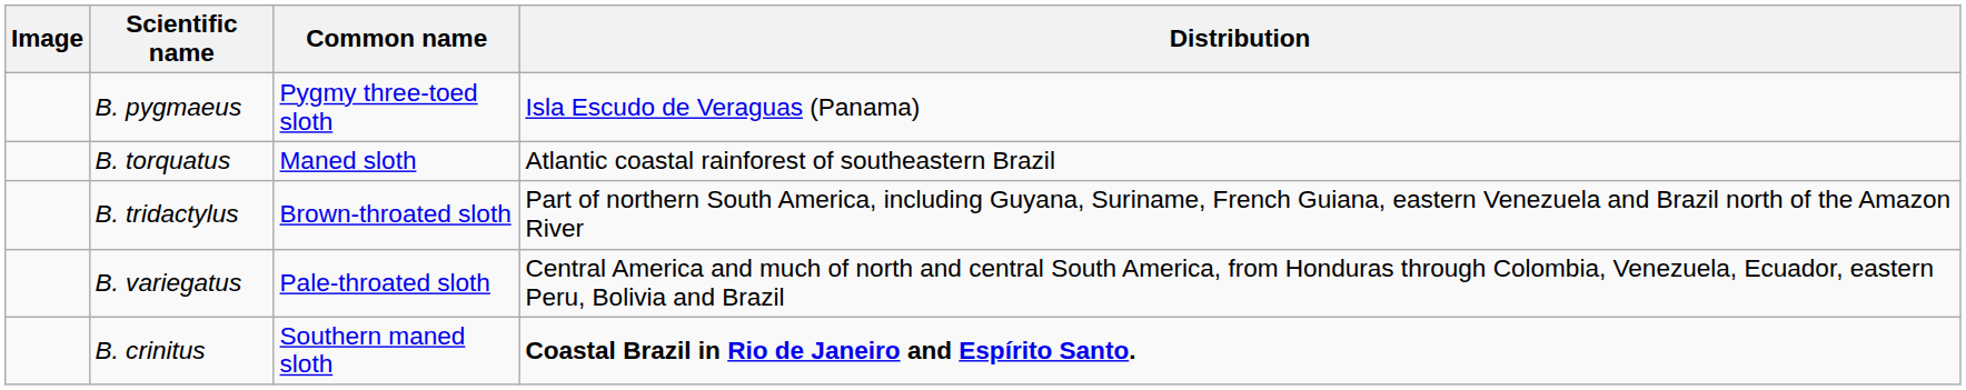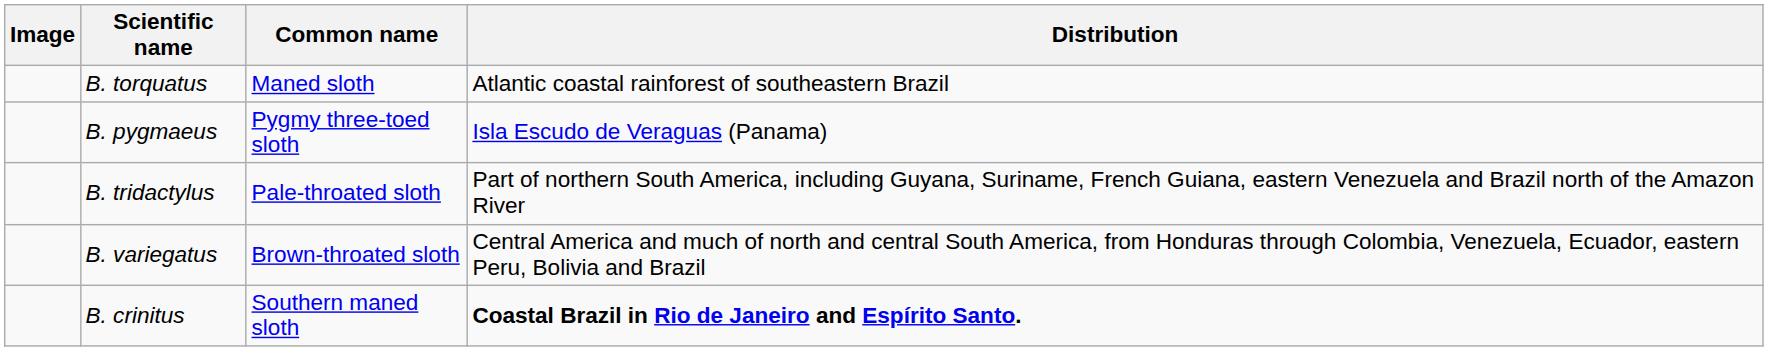 <table class="wikitable">
 <tr>
 <th>Image</th>
 <th>Scientific name</th>
 <th>Common name</th>
 <th>Distribution</th>
 </tr>
 <tr>
 <td></td>
+<td><em>B. torquatus</em></td>
+<td><a href='#'>Maned sloth</a></td>
+<td>Atlantic coastal rainforest of southeastern Brazil</td>
+</tr>
+<tr>
+<td></td>
 <td><em>B. pygmaeus</em></td>
 <td><a href='#'>Pygmy three-toed sloth</a></td>
 <td><a href='#'>Isla Escudo de Veraguas</a> (Panama)</td>
 </tr>
 <tr>
 <td></td>
-<td><em>B. torquatus</em></td>
-<td><a href='#'>Maned sloth</a></td>
-<td>Atlantic coastal rainforest of southeastern Brazil</td>
-</tr>
-<tr>
-<td></td>
 <td><em>B. tridactylus</em></td>
-<td><a href='#'>Brown-throated sloth</a></td>
+<td><a href='#'>Pale-throated sloth</a></td>
 <td>Part of northern South America, including Guyana, Suriname, French Guiana, eastern Venezuela and Brazil north of the Amazon River</td>
 </tr>
 <tr>
 <td></td>
 <td><em>B. variegatus</em></td>
-<td><a href='#'>Pale-throated sloth</a></td>
+<td><a href='#'>Brown-throated sloth</a></td>
 <td>Central America and much of north and central South America, from Honduras through Colombia, Venezuela, Ecuador, eastern Peru, Bolivia and Brazil</td>
 </tr>
 <tr>
 <td></td>
 <td><em>B. crinitus</em></td>
 <td><a href='#'>Southern maned sloth</a></td>
 <td><strong>Coastal Brazil in <a href='#'>Rio de Janeiro</a> and <a href='#'>Espírito Santo</a>.</strong></td>
 </tr>
 </table>
